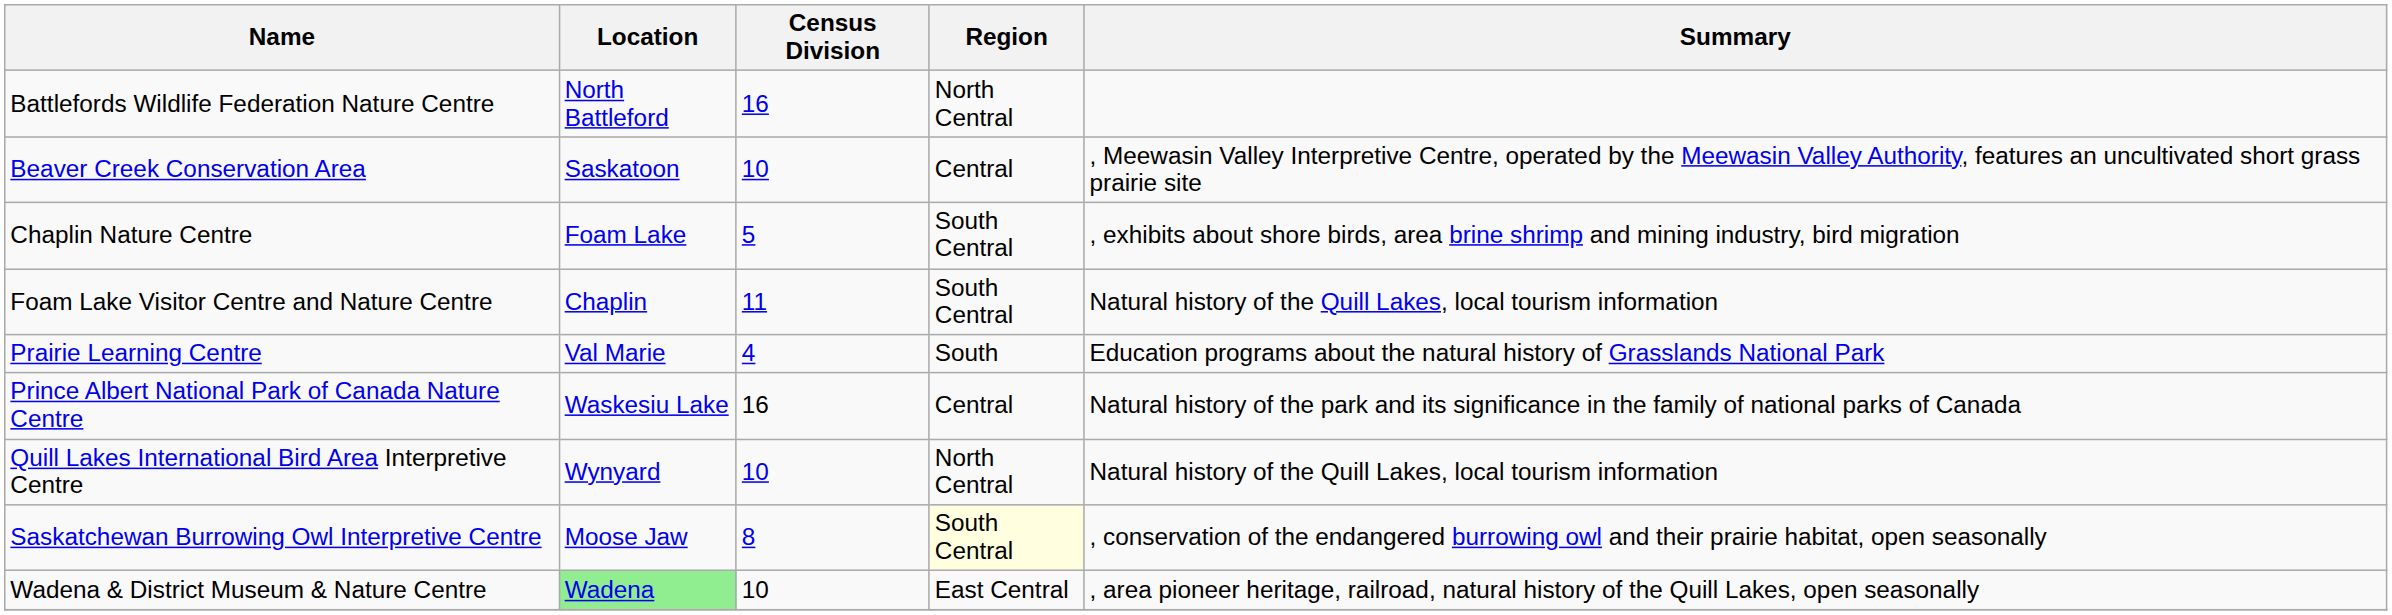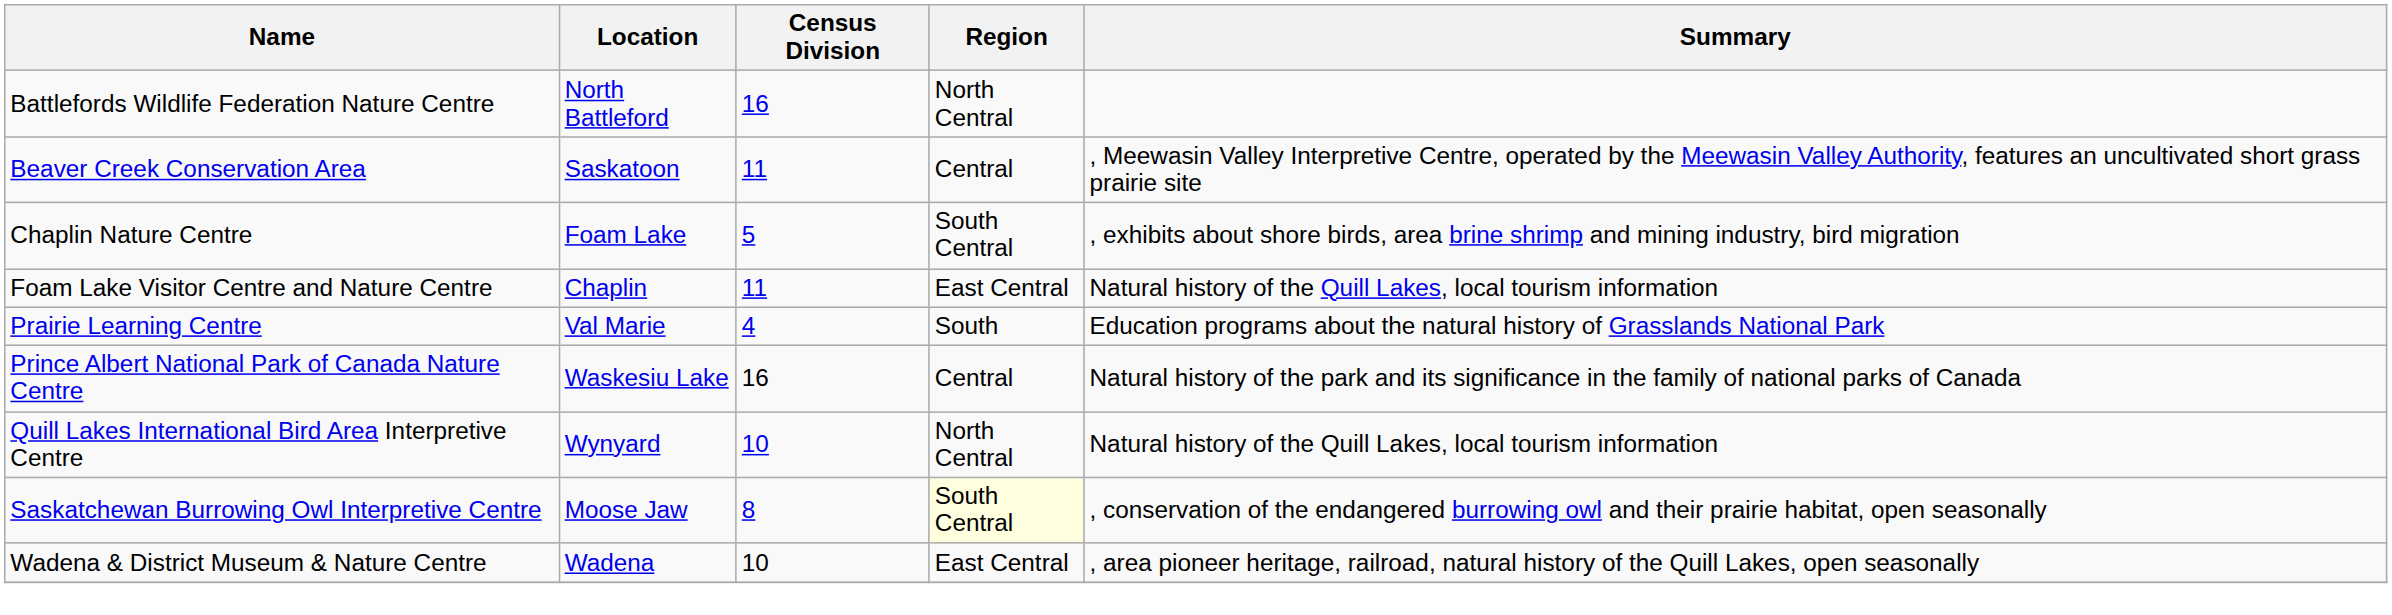 <table class="wikitable sortable">
 <tr>
 <th>Name</th>
 <th>Location</th>
 <th>Census Division</th>
 <th>Region</th>
 <th>Summary</th>
 </tr>
 <tr>
 <td>Battlefords Wildlife Federation Nature Centre</td>
 <td><a href='#'>North Battleford</a></td>
 <td><a href='#'>16</a></td>
 <td>North Central</td>
 <td></td>
 </tr>
 <tr>
 <td><a href='#'>Beaver Creek Conservation Area</a></td>
 <td><a href='#'>Saskatoon</a></td>
-<td><a href='#'>10</a></td>
+<td><a href='#'>11</a></td>
 <td>Central</td>
 <td>, Meewasin Valley Interpretive Centre, operated by the <a href='#'>Meewasin Valley Authority</a>, features an uncultivated short grass prairie site</td>
 </tr>
 <tr>
 <td>Chaplin Nature Centre</td>
 <td><a href='#'>Foam Lake</a></td>
 <td><a href='#'>5</a></td>
 <td>South Central</td>
 <td>, exhibits about shore birds, area <a href='#'>brine shrimp</a> and mining industry, bird migration</td>
 </tr>
 <tr>
 <td>Foam Lake Visitor Centre and Nature Centre</td>
 <td><a href='#'>Chaplin</a></td>
 <td><a href='#'>11</a></td>
-<td>South Central</td>
+<td>East Central</td>
 <td>Natural history of the <a href='#'>Quill Lakes</a>, local tourism information</td>
 </tr>
 <tr>
 <td><a href='#'>Prairie Learning Centre</a></td>
 <td><a href='#'>Val Marie</a></td>
 <td><a href='#'>4</a></td>
 <td>South</td>
 <td>Education programs about the natural history of <a href='#'>Grasslands National Park</a></td>
 </tr>
 <tr>
 <td><a href='#'>Prince Albert National Park of Canada Nature Centre</a></td>
 <td><a href='#'>Waskesiu Lake</a></td>
 <td>16</td>
 <td>Central</td>
 <td>Natural history of the park and its significance in the family of national parks of Canada</td>
 </tr>
 <tr>
 <td><a href='#'>Quill Lakes International Bird Area</a> Interpretive Centre</td>
 <td><a href='#'>Wynyard</a></td>
 <td><a href='#'>10</a></td>
 <td>North Central</td>
 <td>Natural history of the Quill Lakes, local tourism information</td>
 </tr>
 <tr>
 <td><a href='#'>Saskatchewan Burrowing Owl Interpretive Centre</a></td>
 <td><a href='#'>Moose Jaw</a></td>
 <td><a href='#'>8</a></td>
 <td style="background: lightyellow;">South Central</td>
 <td>, conservation of the endangered <a href='#'>burrowing owl</a> and their prairie habitat, open seasonally</td>
 </tr>
 <tr>
 <td>Wadena & District Museum & Nature Centre</td>
-<td style="background: lightgreen;"><a href='#'>Wadena</a></td>
+<td><a href='#'>Wadena</a></td>
 <td>10</td>
 <td>East Central</td>
 <td>, area pioneer heritage, railroad, natural history of the Quill Lakes, open seasonally</td>
 </tr>
 <tr>
 </tr>
 </table>
